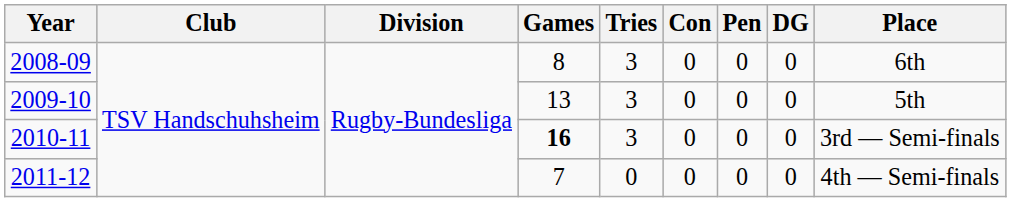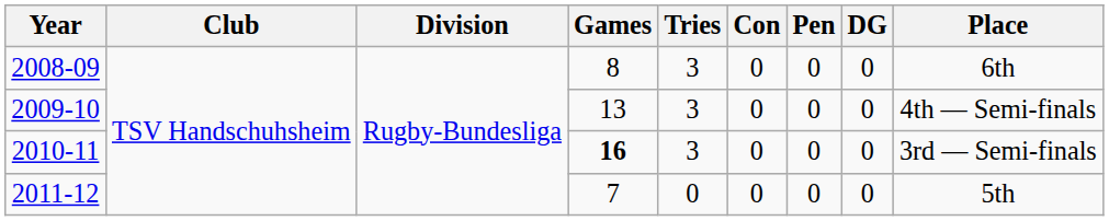 <table class="wikitable">
 <tr>
 <th>Year</th>
 <th>Club</th>
 <th>Division</th>
 <th>Games</th>
 <th>Tries</th>
 <th>Con</th>
 <th>Pen</th>
 <th>DG</th>
 <th>Place</th>
 </tr>
 <tr align="center">
 <td><a href='#'>2008-09</a></td>
 <td rowspan=4><a href='#'>TSV Handschuhsheim</a></td>
 <td rowspan=4><a href='#'>Rugby-Bundesliga</a></td>
 <td>8</td>
 <td>3</td>
 <td>0</td>
 <td>0</td>
 <td>0</td>
 <td>6th</td>
 </tr>
 <tr align="center">
 <td><a href='#'>2009-10</a></td>
 <td>13</td>
 <td>3</td>
 <td>0</td>
 <td>0</td>
 <td>0</td>
-<td>5th</td>
+<td>4th — Semi-finals</td>
 </tr>
 <tr align="center">
 <td><a href='#'>2010-11</a></td>
 <td><strong>16</strong></td>
 <td>3</td>
 <td>0</td>
 <td>0</td>
 <td>0</td>
 <td>3rd — Semi-finals</td>
 </tr>
 <tr align="center">
 <td><a href='#'>2011-12</a></td>
 <td>7</td>
 <td>0</td>
 <td>0</td>
 <td>0</td>
 <td>0</td>
-<td>4th — Semi-finals</td>
+<td>5th</td>
 </tr>
 </table>
